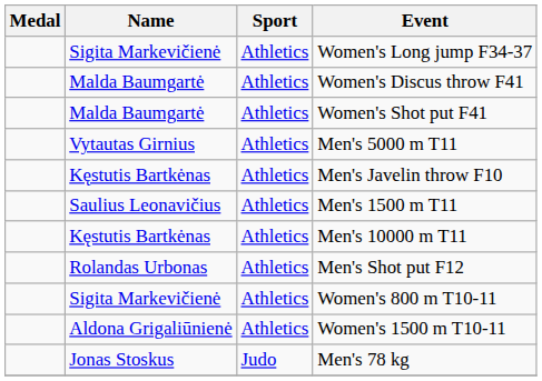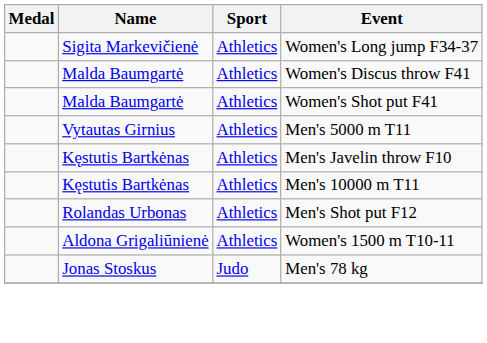 <table class="wikitable sortable" style="font-size:90%">
 <tr>
 <th>Medal</th>
 <th>Name</th>
 <th>Sport</th>
 <th>Event</th>
 </tr>
 <tr>
 <td></td>
 <td><a href='#'>Sigita Markevičienė</a></td>
 <td><a href='#'>Athletics</a></td>
 <td>Women's Long jump F34-37</td>
 </tr>
 <tr>
 <td></td>
 <td><a href='#'>Malda Baumgartė</a></td>
 <td><a href='#'>Athletics</a></td>
 <td>Women's Discus throw F41</td>
 </tr>
 <tr>
 <td></td>
 <td><a href='#'>Malda Baumgartė</a></td>
 <td><a href='#'>Athletics</a></td>
 <td>Women's Shot put F41</td>
 </tr>
 <tr>
 <td></td>
 <td><a href='#'>Vytautas Girnius</a></td>
 <td><a href='#'>Athletics</a></td>
 <td>Men's 5000 m T11</td>
 </tr>
 <tr>
 <td></td>
 <td><a href='#'>Kęstutis Bartkėnas</a></td>
 <td><a href='#'>Athletics</a></td>
 <td>Men's Javelin throw F10</td>
 </tr>
 <tr>
 <td></td>
-<td><a href='#'>Saulius Leonavičius</a></td>
-<td><a href='#'>Athletics</a></td>
-<td>Men's 1500 m T11</td>
-</tr>
-<tr>
-<td></td>
 <td><a href='#'>Kęstutis Bartkėnas</a></td>
 <td><a href='#'>Athletics</a></td>
 <td>Men's 10000 m T11</td>
 </tr>
 <tr>
 <td></td>
 <td><a href='#'>Rolandas Urbonas</a></td>
 <td><a href='#'>Athletics</a></td>
 <td>Men's Shot put F12</td>
-</tr>
-<tr>
-<td></td>
-<td><a href='#'>Sigita Markevičienė</a></td>
-<td><a href='#'>Athletics</a></td>
-<td>Women's 800 m T10-11</td>
 </tr>
 <tr>
 <td></td>
 <td><a href='#'>Aldona Grigaliūnienė</a></td>
 <td><a href='#'>Athletics</a></td>
 <td>Women's 1500 m T10-11</td>
 </tr>
 <tr>
 <td></td>
 <td><a href='#'>Jonas Stoskus</a></td>
 <td><a href='#'>Judo</a></td>
 <td>Men's 78 kg</td>
 </tr>
 <tr>
 </tr>
 </table>
